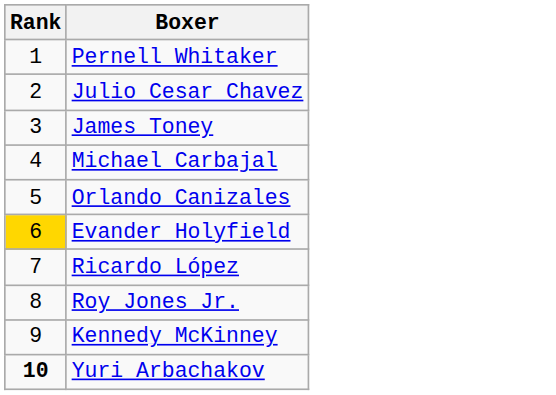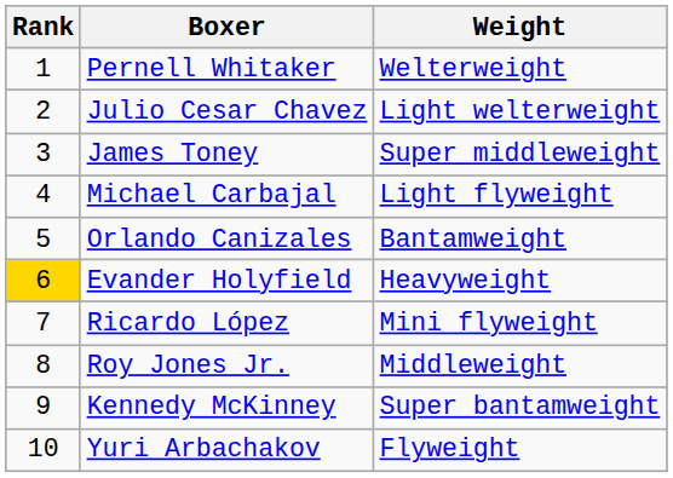 <table class="wikitable ">
 <tr>
 <th>Rank</th>
 <th>Boxer</th>
+<th>Weight</th>
 </tr>
 <tr>
 <td align=center>1</td>
 <td><a href='#'>Pernell Whitaker</a></td>
+<td><a href='#'>Welterweight</a></td>
 </tr>
 <tr>
 <td align=center>2</td>
 <td><a href='#'>Julio Cesar Chavez</a></td>
+<td><a href='#'>Light welterweight</a></td>
 </tr>
 <tr>
 <td align=center>3</td>
 <td><a href='#'>James Toney</a></td>
+<td><a href='#'>Super middleweight</a></td>
 </tr>
 <tr>
 <td align=center>4</td>
 <td><a href='#'>Michael Carbajal</a></td>
+<td><a href='#'>Light flyweight</a></td>
 </tr>
 <tr>
 <td align=center>5</td>
 <td><a href='#'>Orlando Canizales</a></td>
+<td><a href='#'>Bantamweight</a></td>
 </tr>
 <tr>
 <td align=center style="background: gold;">6</td>
 <td><a href='#'>Evander Holyfield</a></td>
+<td><a href='#'>Heavyweight</a></td>
 </tr>
 <tr>
 <td align=center>7</td>
 <td><a href='#'>Ricardo López</a></td>
+<td><a href='#'>Mini flyweight</a></td>
 </tr>
 <tr>
 <td align=center>8</td>
 <td><a href='#'>Roy Jones Jr.</a></td>
+<td><a href='#'>Middleweight</a></td>
 </tr>
 <tr>
 <td align=center>9</td>
 <td><a href='#'>Kennedy McKinney</a></td>
+<td><a href='#'>Super bantamweight</a></td>
 </tr>
 <tr>
-<td align=center><strong>10</strong></td>
+<td align=center>10</td>
 <td><a href='#'>Yuri Arbachakov</a></td>
+<td><a href='#'>Flyweight</a></td>
 </tr>
 </table>
